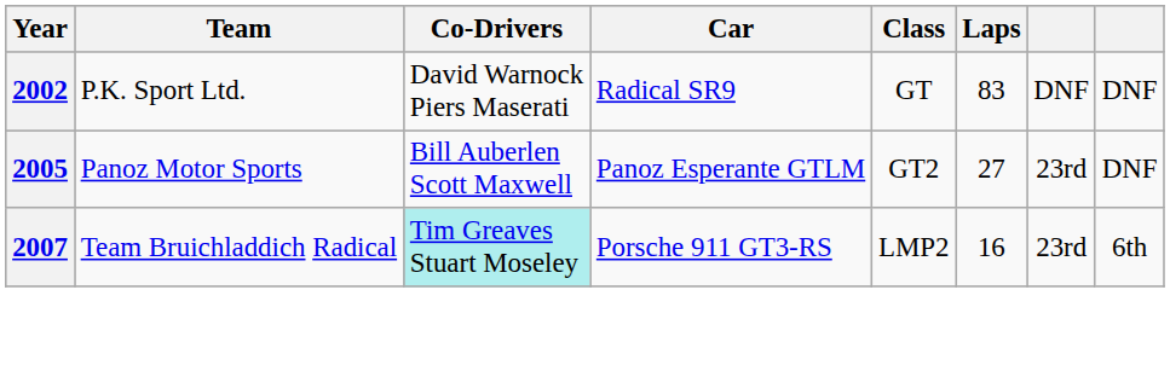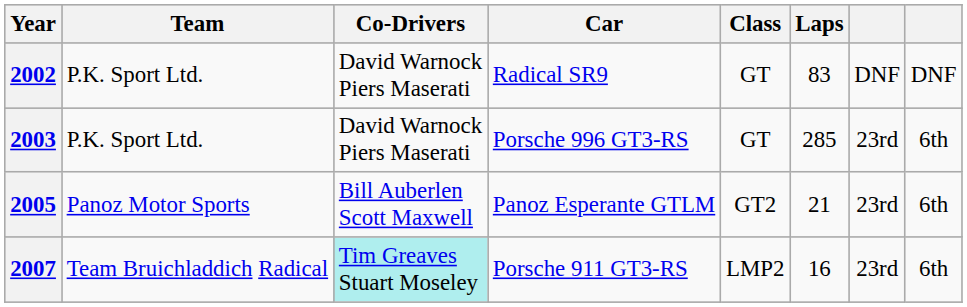 <table class="wikitable" style="text-align:center; font-size:90%">
 <tr>
 <th>Year</th>
 <th>Team</th>
 <th>Co-Drivers</th>
 <th>Car</th>
 <th>Class</th>
 <th>Laps</th>
 <th></th>
 <th></th>
 </tr>
 <tr>
 <th><a href='#'>2002</a></th>
 <td align="left"> P.K. Sport Ltd.</td>
 <td align="left"> David Warnock<br> Piers Maserati</td>
 <td align="left"><a href='#'>Radical SR9</a></td>
 <td>GT</td>
 <td>83</td>
 <td>DNF</td>
 <td>DNF</td>
 </tr>
 <tr>
+<th><a href='#'>2003</a></th>
+<td align="left"> P.K. Sport Ltd.</td>
+<td align="left"> David Warnock<br> Piers Maserati</td>
+<td align="left"><a href='#'>Porsche 996 GT3-RS</a></td>
+<td>GT</td>
+<td>285</td>
+<td>23rd</td>
+<td>6th</td>
+</tr>
+<tr>
 <th><a href='#'>2005</a></th>
 <td align="left"> <a href='#'>Panoz Motor Sports</a></td>
 <td align="left"> <a href='#'>Bill Auberlen</a><br> <a href='#'>Scott Maxwell</a></td>
 <td align="left"><a href='#'>Panoz Esperante GTLM</a></td>
 <td>GT2</td>
-<td>27</td>
+<td>21</td>
 <td>23rd</td>
-<td>DNF</td>
+<td>6th</td>
 </tr>
 <tr>
 <th><a href='#'>2007</a></th>
 <td align="left"> <a href='#'>Team Bruichladdich</a> <a href='#'>Radical</a></td>
 <td align="left" style="background: paleturquoise;"> <a href='#'>Tim Greaves</a><br> Stuart Moseley</td>
 <td align="left"><a href='#'>Porsche 911 GT3-RS</a></td>
 <td>LMP2</td>
 <td>16</td>
 <td>23rd</td>
 <td>6th</td>
 </tr>
 </table>
